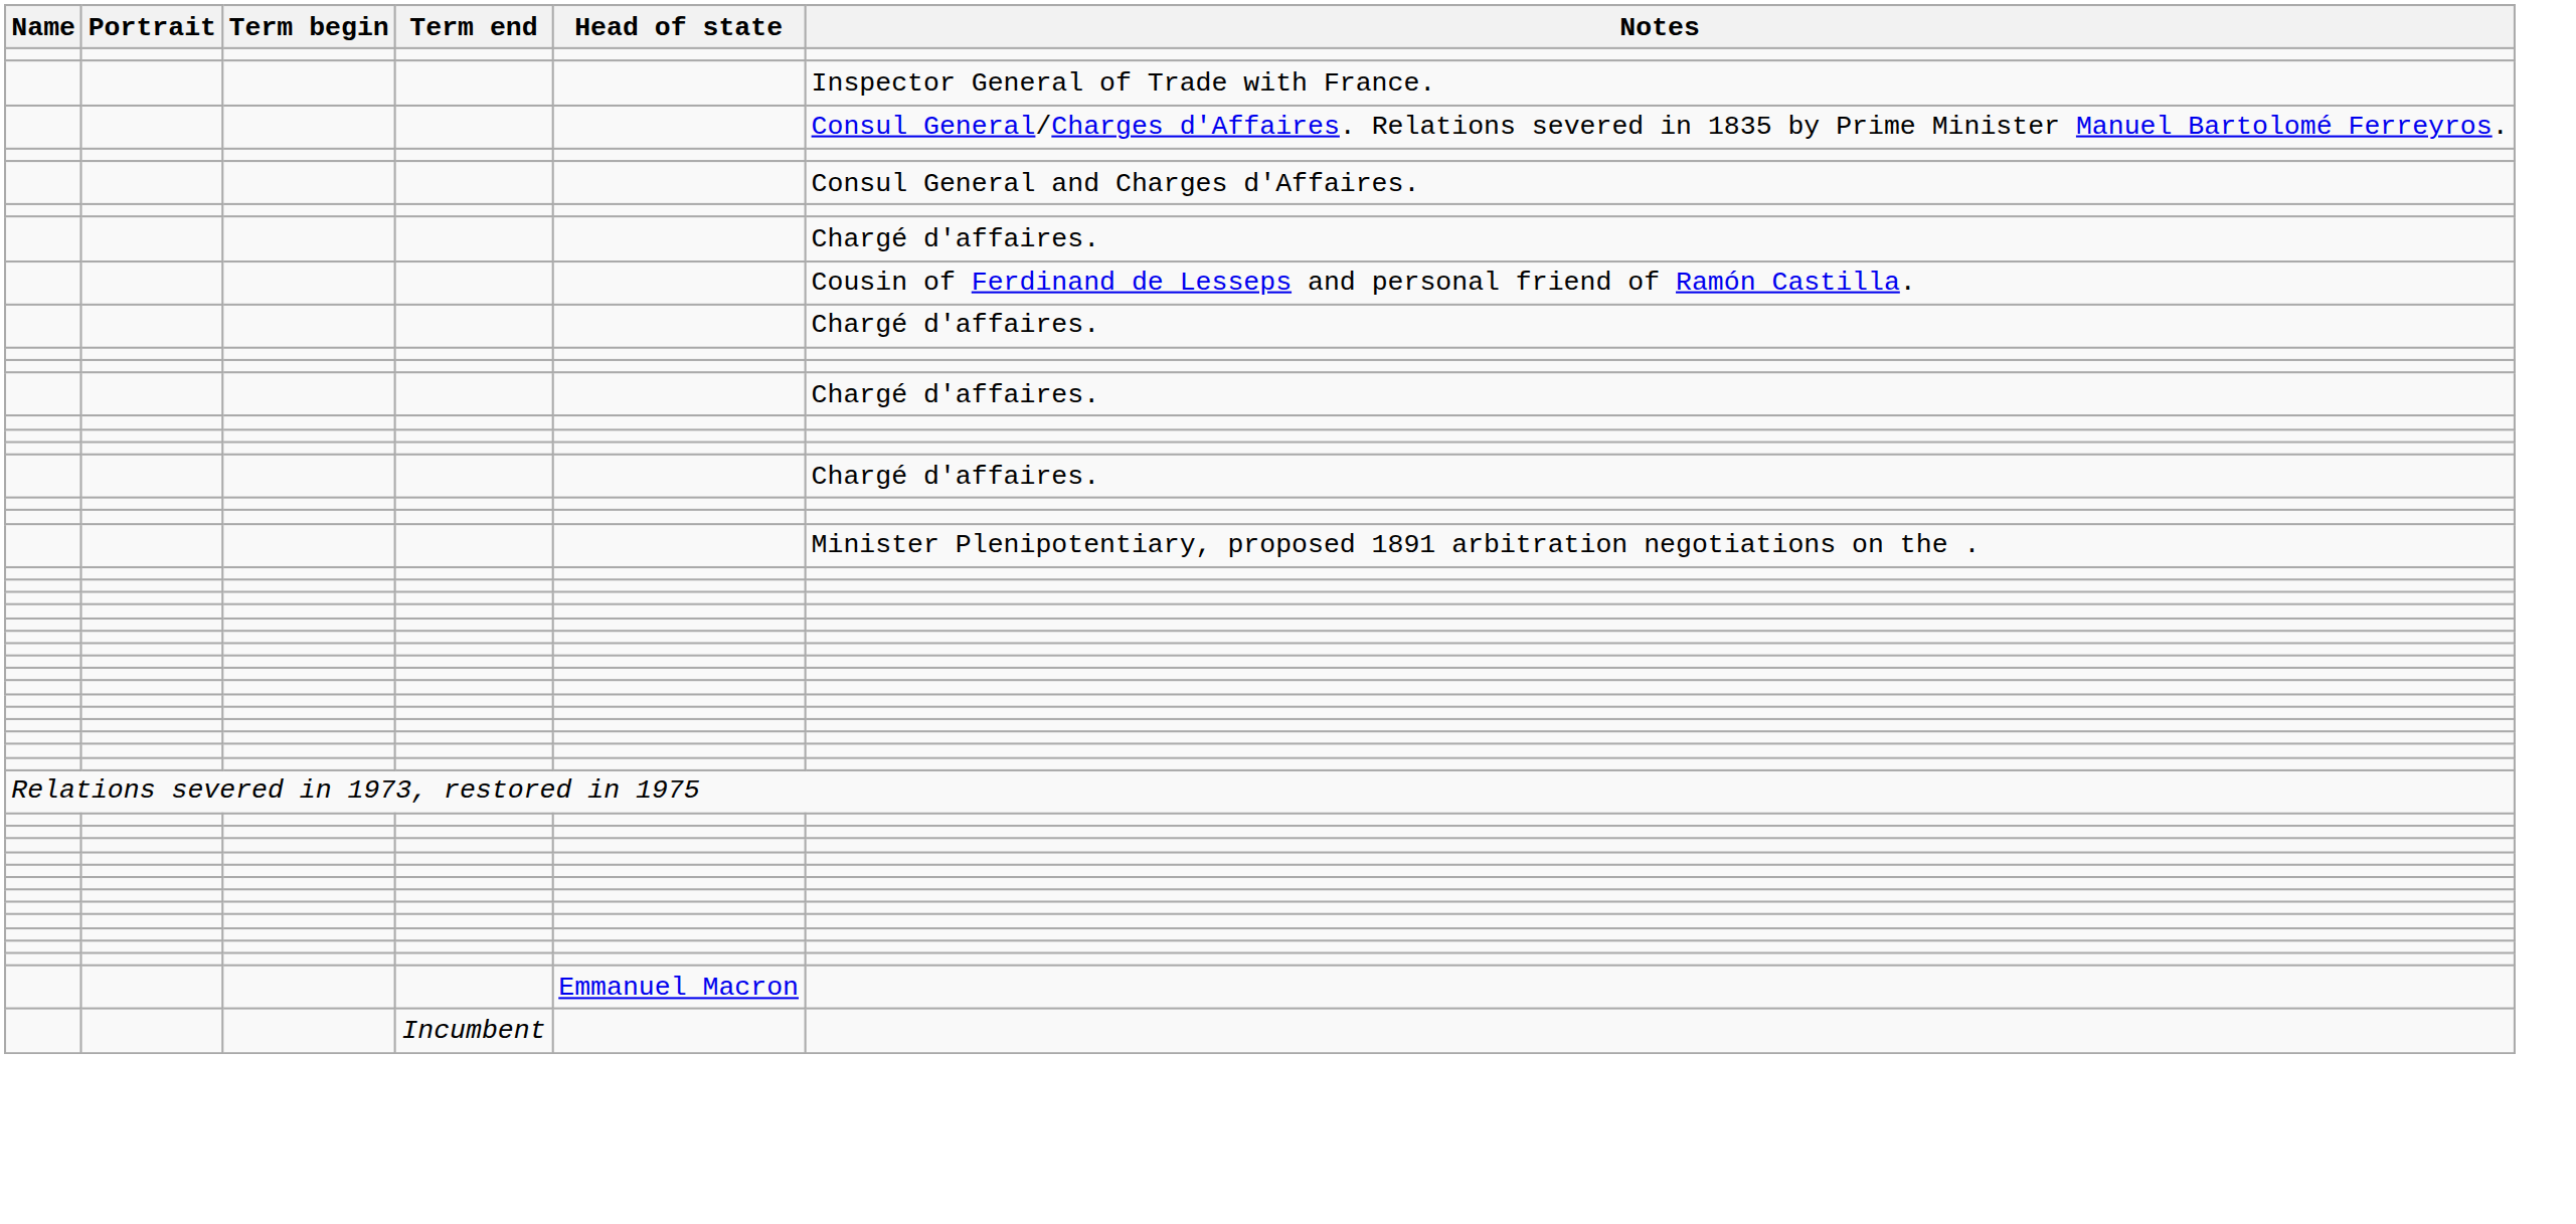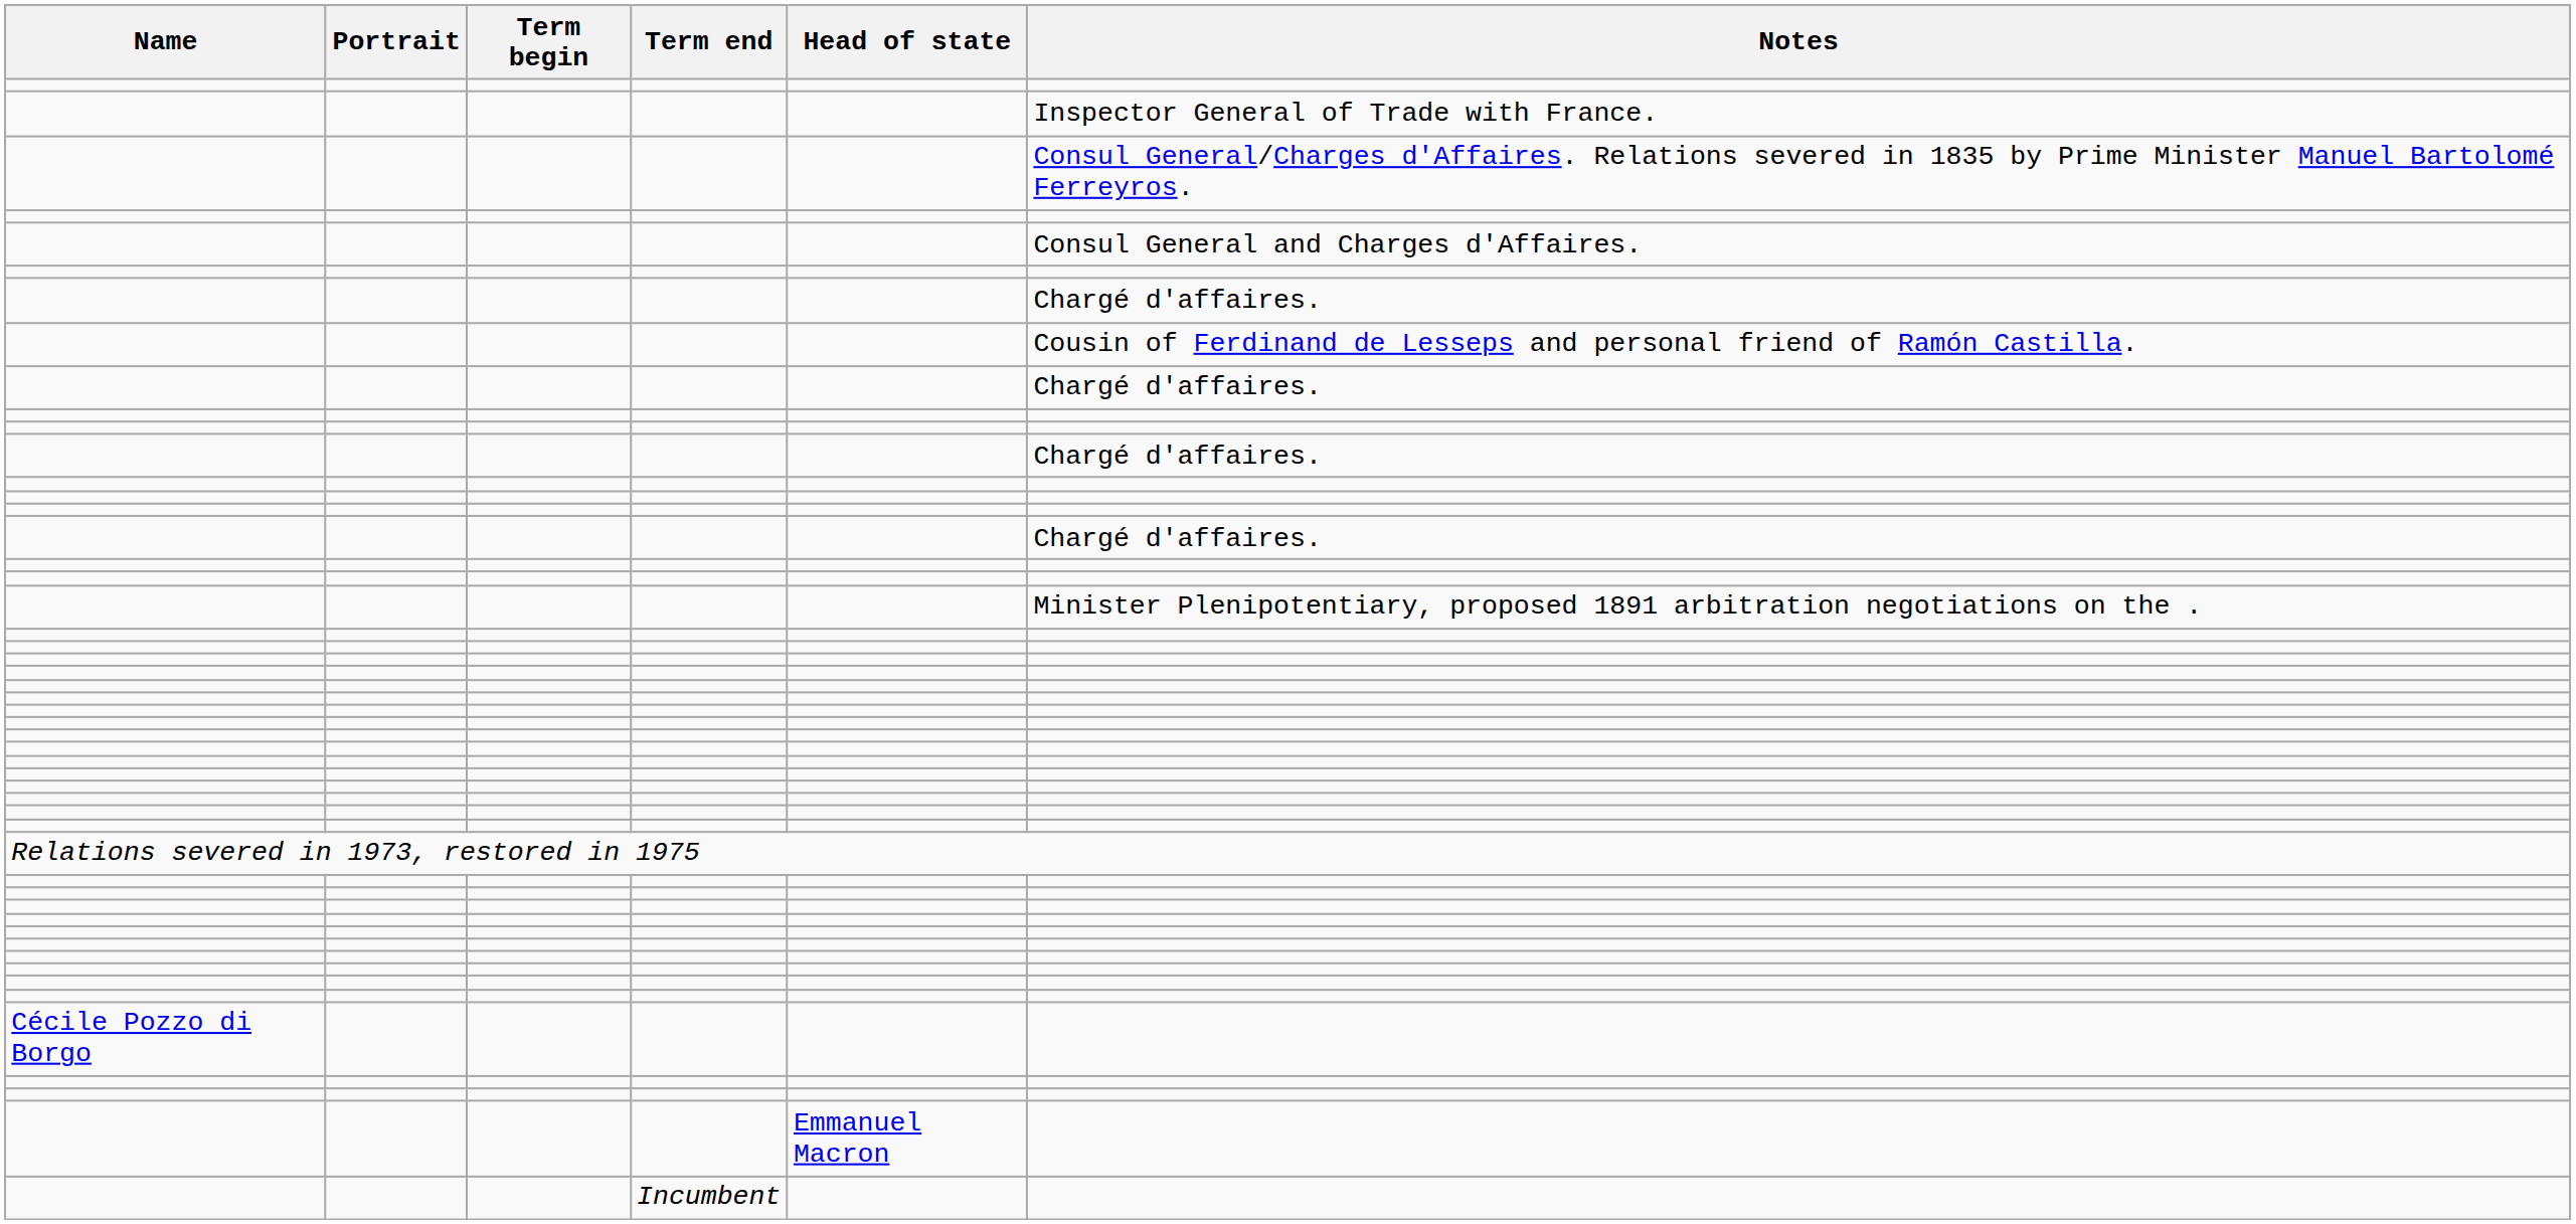 <table class="wikitable sortable"  text-align:center;">
 <tr>
 <th>Name</th>
 <th class="unsortable">Portrait</th>
 <th>Term begin</th>
 <th>Term end</th>
 <th>Head of state</th>
 <th class="unsortable">Notes</th>
 </tr>
 <tr>
 <td></td>
 <td></td>
 <td></td>
 <td></td>
 <td></td>
 <td></td>
 </tr>
 <tr>
 <td></td>
 <td></td>
 <td></td>
 <td></td>
 <td></td>
 <td>Inspector General of Trade with France.</td>
 </tr>
 <tr>
 <td></td>
 <td></td>
 <td></td>
 <td></td>
 <td></td>
 <td><a href='#'>Consul General</a>/<a href='#'>Charges d'Affaires</a>. Relations severed in 1835 by Prime Minister <a href='#'>Manuel Bartolomé Ferreyros</a>.</td>
 </tr>
 <tr>
 <td></td>
 <td></td>
 <td></td>
 <td></td>
 <td></td>
 <td></td>
 </tr>
 <tr>
 <td></td>
 <td></td>
 <td></td>
 <td></td>
 <td></td>
 <td>Consul General and Charges d'Affaires.</td>
 </tr>
 <tr>
 <td></td>
 <td></td>
 <td></td>
 <td></td>
 <td></td>
 <td></td>
 </tr>
 <tr>
 <td></td>
 <td></td>
 <td></td>
 <td></td>
 <td></td>
 <td>Chargé d'affaires.</td>
 </tr>
 <tr>
 <td></td>
 <td></td>
 <td></td>
 <td></td>
 <td></td>
 <td>Cousin of <a href='#'>Ferdinand de Lesseps</a> and personal friend of <a href='#'>Ramón Castilla</a>.</td>
 </tr>
 <tr>
 <td></td>
 <td></td>
 <td></td>
 <td></td>
 <td></td>
 <td>Chargé d'affaires.</td>
 </tr>
 <tr>
 <td></td>
 <td></td>
 <td></td>
 <td></td>
 <td></td>
 <td></td>
 </tr>
 <tr>
 <td></td>
 <td></td>
 <td></td>
 <td></td>
 <td></td>
 <td></td>
 </tr>
 <tr>
 <td></td>
 <td></td>
 <td></td>
 <td></td>
 <td></td>
 <td>Chargé d'affaires.</td>
 </tr>
 <tr>
 <td></td>
 <td></td>
 <td></td>
 <td></td>
 <td></td>
 <td></td>
 </tr>
 <tr>
 <td></td>
 <td></td>
 <td></td>
 <td></td>
 <td></td>
 <td></td>
 </tr>
 <tr>
 <td></td>
 <td></td>
 <td></td>
 <td></td>
 <td></td>
 <td></td>
 </tr>
 <tr>
 <td></td>
 <td></td>
 <td></td>
 <td></td>
 <td></td>
 <td>Chargé d'affaires.</td>
 </tr>
 <tr>
 <td></td>
 <td></td>
 <td></td>
 <td></td>
 <td></td>
 <td></td>
 </tr>
 <tr>
 <td></td>
 <td></td>
 <td></td>
 <td></td>
 <td></td>
 <td></td>
 </tr>
 <tr>
 <td></td>
 <td></td>
 <td></td>
 <td></td>
 <td></td>
 <td>Minister Plenipotentiary, proposed 1891 arbitration negotiations on the .</td>
 </tr>
 <tr>
 <td></td>
 <td></td>
 <td></td>
 <td></td>
 <td></td>
 <td></td>
 </tr>
 <tr>
 <td></td>
 <td></td>
 <td></td>
 <td></td>
 <td></td>
 <td></td>
 </tr>
 <tr>
 <td></td>
 <td></td>
 <td></td>
 <td></td>
 <td></td>
 <td></td>
 </tr>
 <tr>
 <td></td>
 <td></td>
 <td></td>
 <td></td>
 <td></td>
 <td></td>
 </tr>
 <tr>
 <td></td>
 <td></td>
 <td></td>
 <td></td>
 <td></td>
 <td></td>
 </tr>
 <tr>
 <td></td>
 <td></td>
 <td></td>
 <td></td>
 <td></td>
 <td></td>
 </tr>
 <tr>
 <td></td>
 <td></td>
 <td></td>
 <td></td>
 <td></td>
 <td></td>
 </tr>
 <tr>
 <td></td>
 <td></td>
 <td></td>
 <td></td>
 <td></td>
 <td></td>
 </tr>
 <tr>
 <td></td>
 <td></td>
 <td></td>
 <td></td>
 <td></td>
 <td></td>
 </tr>
 <tr>
 <td></td>
 <td></td>
 <td></td>
 <td></td>
 <td></td>
 <td></td>
 </tr>
 <tr>
 <td></td>
 <td></td>
 <td></td>
 <td></td>
 <td></td>
 <td></td>
 </tr>
 <tr>
 <td></td>
 <td></td>
 <td></td>
 <td></td>
 <td></td>
 <td></td>
 </tr>
 <tr>
 <td></td>
 <td></td>
 <td></td>
 <td></td>
 <td></td>
 <td></td>
 </tr>
 <tr>
 <td></td>
 <td></td>
 <td></td>
 <td></td>
 <td></td>
 <td></td>
 </tr>
 <tr>
 <td></td>
 <td></td>
 <td></td>
 <td></td>
 <td></td>
 <td></td>
 </tr>
 <tr>
 <td></td>
 <td></td>
 <td></td>
 <td></td>
 <td></td>
 <td></td>
 </tr>
 <tr>
 <td colspan=6><div><em>Relations severed in 1973, restored in 1975</em></div></td>
 </tr>
 <tr>
 <td></td>
 <td></td>
 <td></td>
 <td></td>
 <td></td>
 <td></td>
 </tr>
 <tr>
 <td></td>
 <td></td>
 <td></td>
 <td></td>
 <td></td>
 <td></td>
 </tr>
 <tr>
 <td></td>
 <td></td>
 <td></td>
 <td></td>
 <td></td>
 <td></td>
 </tr>
 <tr>
 <td></td>
 <td></td>
 <td></td>
 <td></td>
 <td></td>
 <td></td>
 </tr>
 <tr>
 <td></td>
 <td></td>
 <td></td>
 <td></td>
 <td></td>
 <td></td>
 </tr>
 <tr>
 <td></td>
 <td></td>
 <td></td>
 <td></td>
 <td></td>
 <td></td>
 </tr>
 <tr>
 <td></td>
 <td></td>
 <td></td>
 <td></td>
 <td></td>
 <td></td>
 </tr>
 <tr>
 <td></td>
 <td></td>
 <td></td>
 <td></td>
 <td></td>
 <td></td>
 </tr>
 <tr>
 <td></td>
 <td></td>
 <td></td>
 <td></td>
 <td></td>
 <td></td>
 </tr>
 <tr>
 <td></td>
 <td></td>
 <td></td>
 <td></td>
 <td></td>
 <td></td>
 </tr>
 <tr>
+<td><a href='#'>Cécile Pozzo di Borgo</a></td>
+<td></td>
+<td></td>
+<td></td>
+<td></td>
+<td></td>
+</tr>
+<tr>
 <td></td>
 <td></td>
 <td></td>
 <td></td>
 <td></td>
 <td></td>
 </tr>
 <tr>
 <td></td>
 <td></td>
 <td></td>
 <td></td>
 <td></td>
 <td></td>
 </tr>
 <tr>
 <td></td>
 <td></td>
 <td></td>
 <td></td>
 <td><a href='#'>Emmanuel Macron</a></td>
 <td></td>
 </tr>
 <tr>
 <td></td>
 <td></td>
 <td></td>
 <td><em>Incumbent</em></td>
 <td></td>
 <td></td>
 </tr>
 <tr>
 </tr>
 </table>
